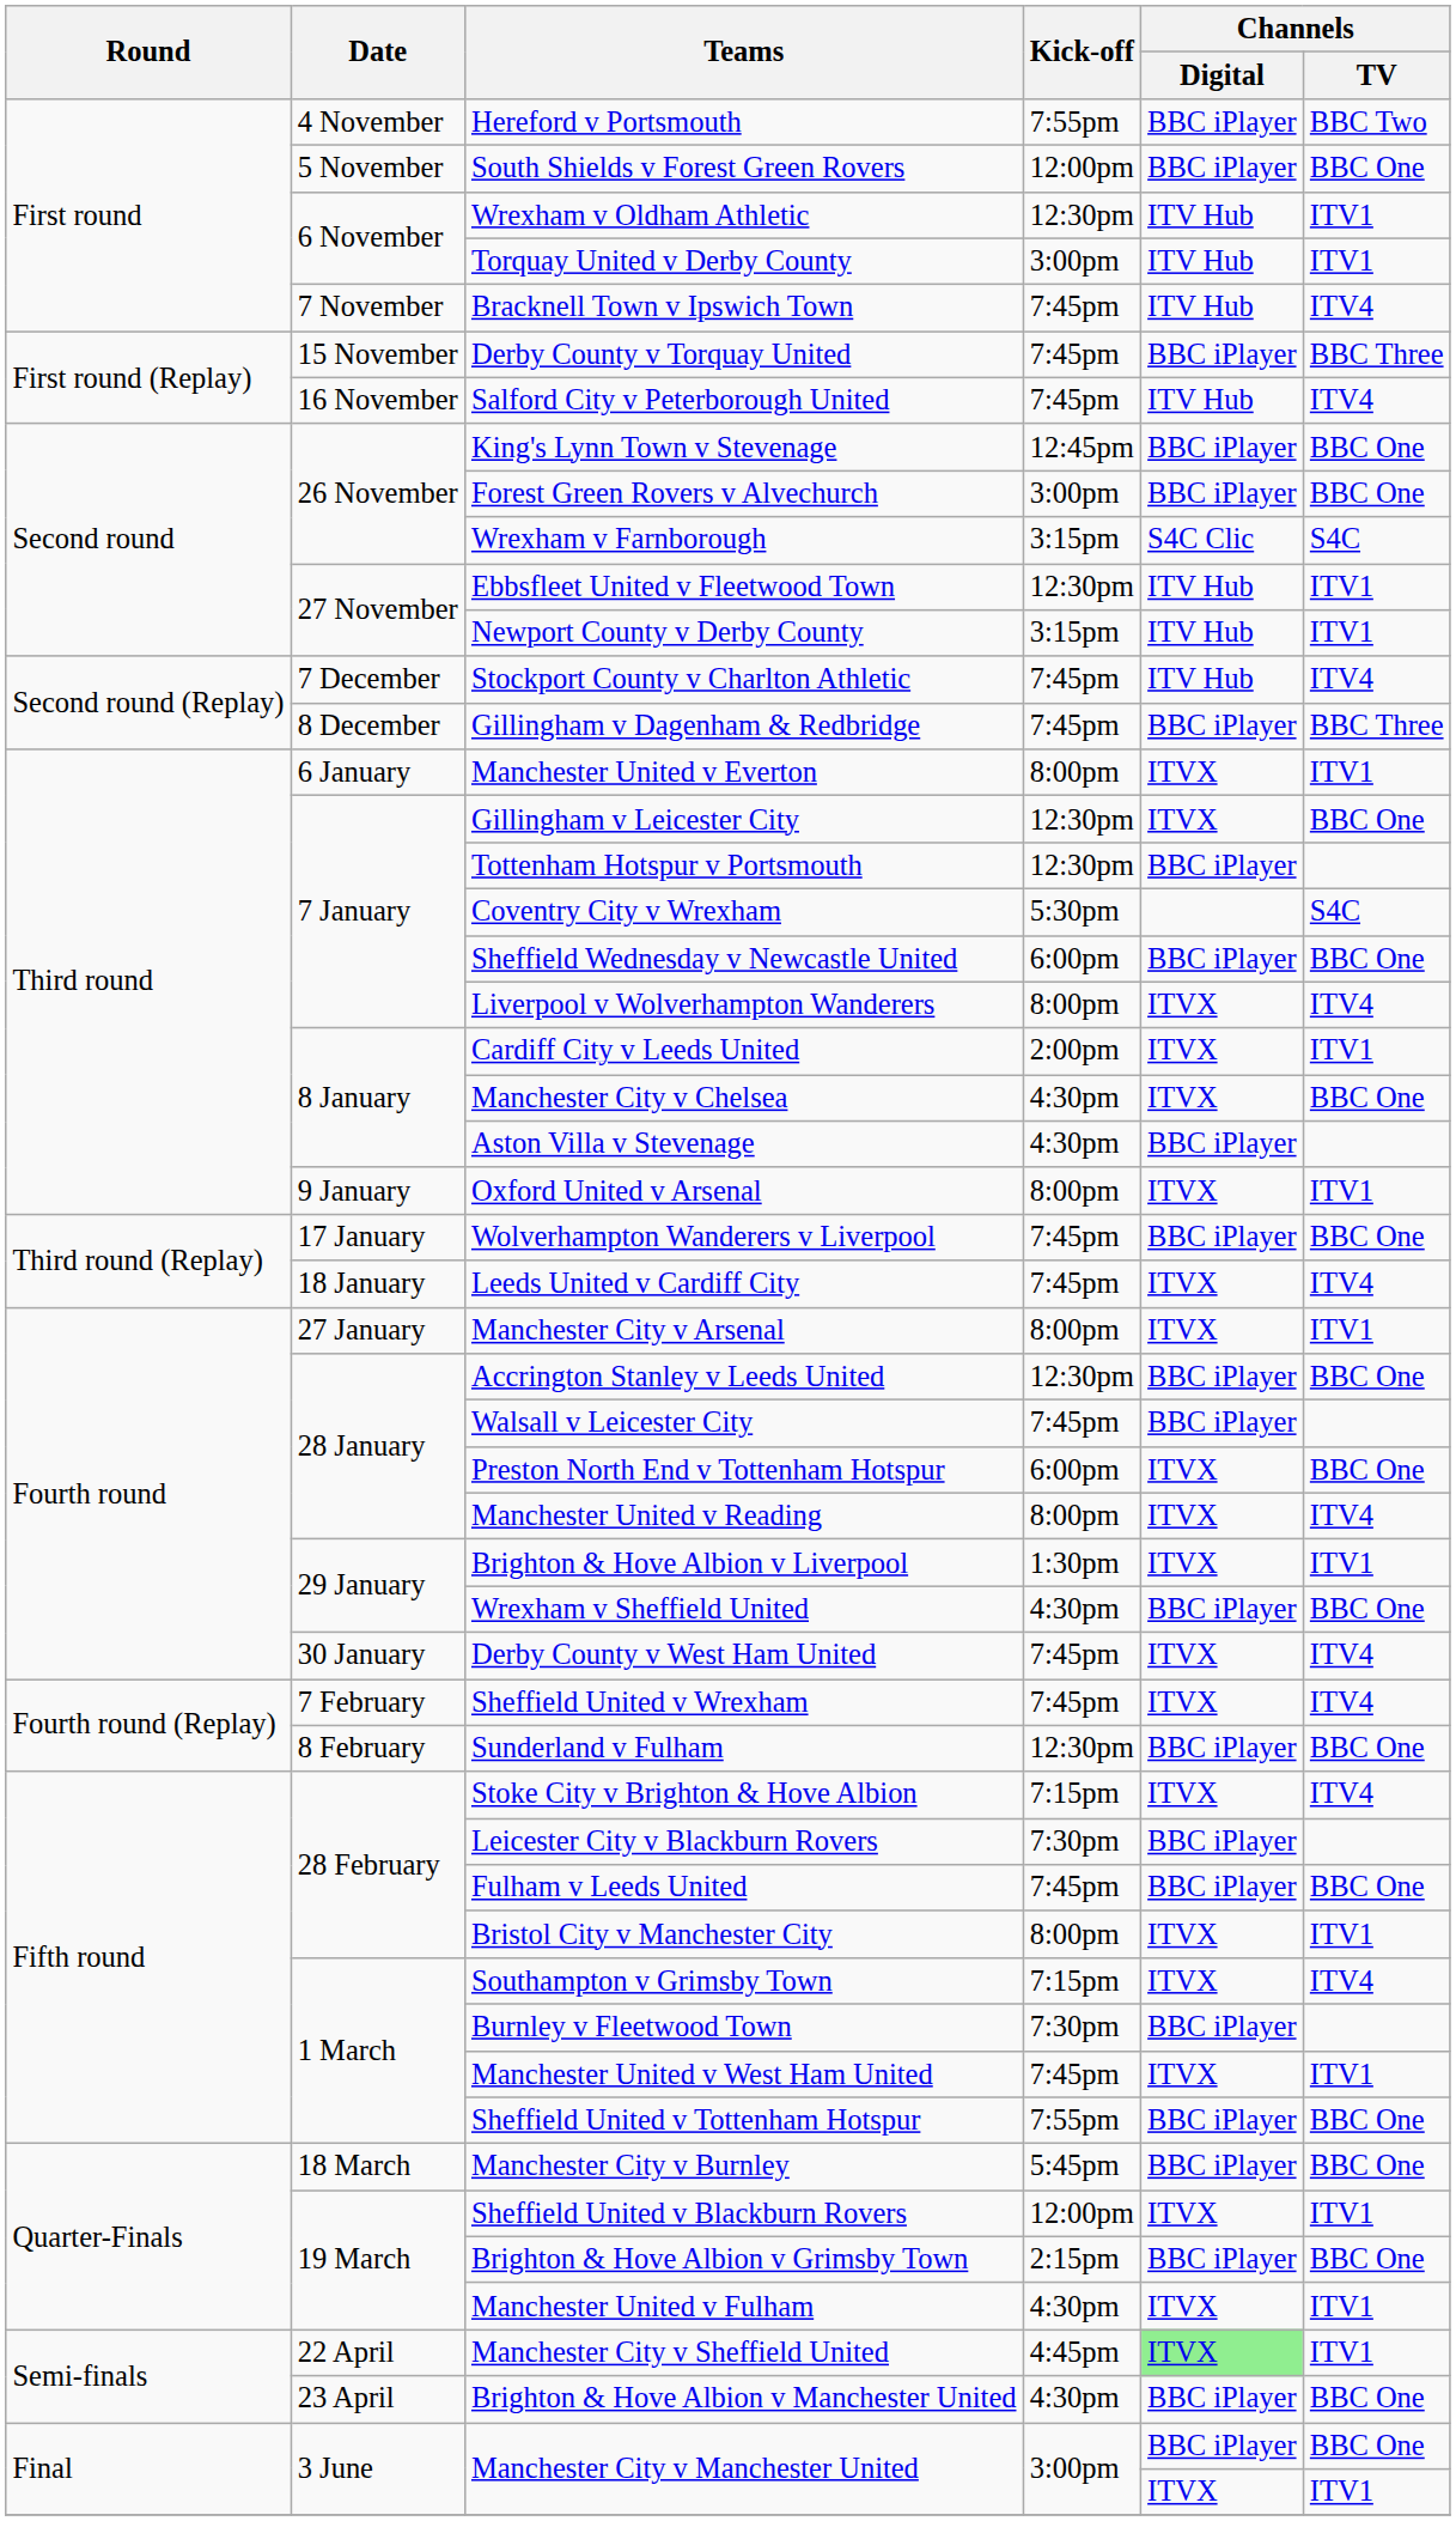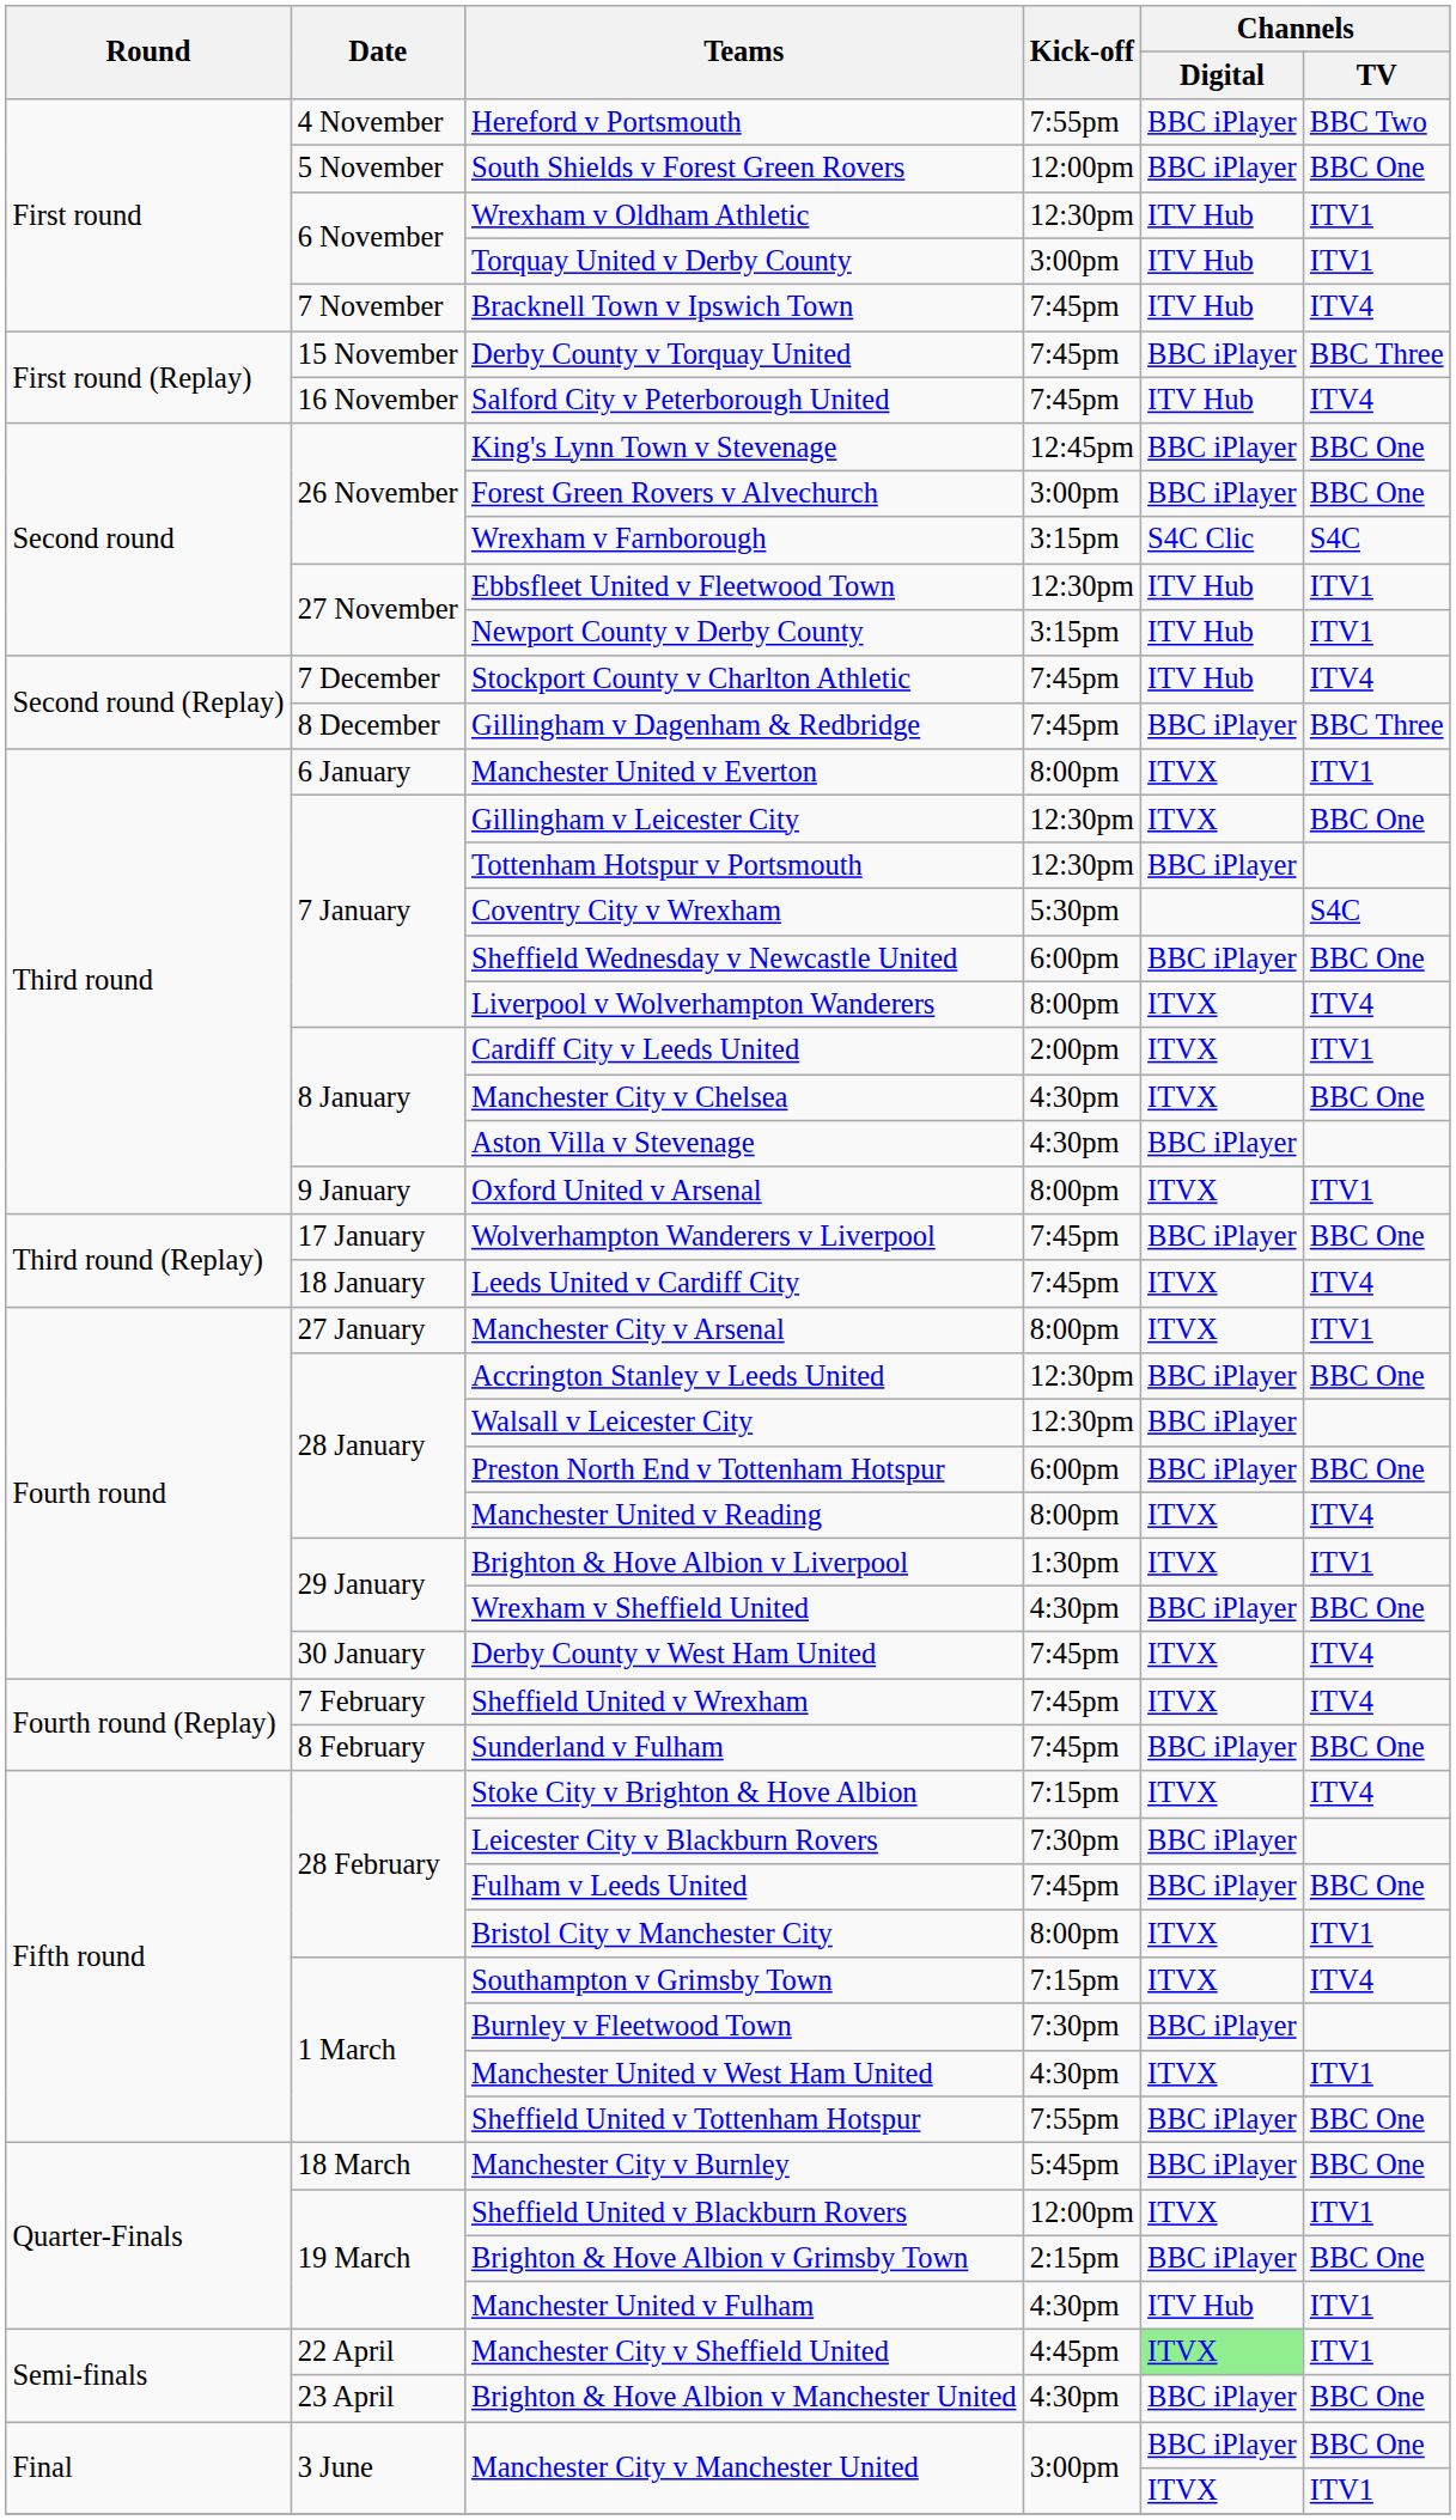 <table class="wikitable">
 <tr>
 <th rowspan=2>Round</th>
 <th rowspan=2>Date</th>
 <th rowspan=2>Teams</th>
 <th rowspan=2>Kick-off</th>
 <th colspan=2>Channels</th>
 </tr>
 <tr>
 <th>Digital</th>
 <th>TV</th>
 </tr>
 <tr>
 <td rowspan=5>First round</td>
 <td>4 November</td>
 <td><a href='#'>Hereford v Portsmouth</a></td>
 <td>7:55pm</td>
 <td><a href='#'>BBC iPlayer</a></td>
 <td><a href='#'>BBC Two</a></td>
 </tr>
 <tr>
 <td>5 November</td>
 <td><a href='#'>South Shields v Forest Green Rovers</a></td>
 <td>12:00pm</td>
 <td><a href='#'>BBC iPlayer</a></td>
 <td><a href='#'>BBC One</a></td>
 </tr>
 <tr>
 <td rowspan=2>6 November</td>
 <td><a href='#'>Wrexham v Oldham Athletic</a></td>
 <td>12:30pm</td>
 <td><a href='#'>ITV Hub</a></td>
 <td><a href='#'>ITV1</a></td>
 </tr>
 <tr>
 <td><a href='#'>Torquay United v Derby County</a></td>
 <td>3:00pm</td>
 <td><a href='#'>ITV Hub</a></td>
 <td><a href='#'>ITV1</a></td>
 </tr>
 <tr>
 <td>7 November</td>
 <td><a href='#'>Bracknell Town v Ipswich Town</a></td>
 <td>7:45pm</td>
 <td><a href='#'>ITV Hub</a></td>
 <td><a href='#'>ITV4</a></td>
 </tr>
 <tr>
 <td rowspan=2>First round (Replay)</td>
 <td>15 November</td>
 <td><a href='#'>Derby County v Torquay United</a></td>
 <td>7:45pm</td>
 <td><a href='#'>BBC iPlayer</a></td>
 <td><a href='#'>BBC Three</a></td>
 </tr>
 <tr>
 <td>16 November</td>
 <td><a href='#'>Salford City v Peterborough United</a></td>
 <td>7:45pm</td>
 <td><a href='#'>ITV Hub</a></td>
 <td><a href='#'>ITV4</a></td>
 </tr>
 <tr>
 <td rowspan=5>Second round</td>
 <td rowspan=3>26 November</td>
 <td><a href='#'>King's Lynn Town v Stevenage</a></td>
 <td>12:45pm</td>
 <td><a href='#'>BBC iPlayer</a></td>
 <td><a href='#'>BBC One</a></td>
 </tr>
 <tr>
 <td><a href='#'>Forest Green Rovers v Alvechurch</a></td>
 <td>3:00pm</td>
 <td><a href='#'>BBC iPlayer</a></td>
 <td><a href='#'>BBC One</a></td>
 </tr>
 <tr>
 <td><a href='#'>Wrexham v Farnborough</a></td>
 <td>3:15pm</td>
 <td><a href='#'>S4C Clic</a></td>
 <td><a href='#'>S4C</a></td>
 </tr>
 <tr>
 <td rowspan=2>27 November</td>
 <td><a href='#'>Ebbsfleet United v Fleetwood Town</a></td>
 <td>12:30pm</td>
 <td><a href='#'>ITV Hub</a></td>
 <td><a href='#'>ITV1</a></td>
 </tr>
 <tr>
 <td><a href='#'>Newport County v Derby County</a><br></td>
 <td>3:15pm</td>
 <td><a href='#'>ITV Hub</a></td>
 <td><a href='#'>ITV1</a></td>
 </tr>
 <tr>
 <td rowspan=2>Second round (Replay)</td>
 <td>7 December</td>
 <td><a href='#'>Stockport County v Charlton Athletic</a></td>
 <td>7:45pm</td>
 <td><a href='#'>ITV Hub</a></td>
 <td><a href='#'>ITV4</a></td>
 </tr>
 <tr>
 <td>8 December</td>
 <td><a href='#'>Gillingham v Dagenham & Redbridge</a></td>
 <td>7:45pm</td>
 <td><a href='#'>BBC iPlayer</a></td>
 <td><a href='#'>BBC Three</a></td>
 </tr>
 <tr>
 <td rowspan=10>Third round</td>
 <td>6 January</td>
 <td><a href='#'>Manchester United v Everton</a></td>
 <td>8:00pm</td>
 <td><a href='#'>ITVX</a></td>
 <td><a href='#'>ITV1</a></td>
 </tr>
 <tr>
 <td rowspan=5>7 January</td>
 <td><a href='#'>Gillingham v Leicester City</a></td>
 <td>12:30pm</td>
 <td><a href='#'>ITVX</a></td>
 <td><a href='#'>BBC One</a></td>
 </tr>
 <tr>
 <td><a href='#'>Tottenham Hotspur v Portsmouth</a></td>
 <td>12:30pm</td>
 <td><a href='#'>BBC iPlayer</a></td>
 <td></td>
 </tr>
 <tr>
 <td><a href='#'>Coventry City v Wrexham</a></td>
 <td>5:30pm</td>
 <td></td>
 <td><a href='#'>S4C</a></td>
 </tr>
 <tr>
 <td><a href='#'>Sheffield Wednesday v Newcastle United</a></td>
 <td>6:00pm</td>
 <td><a href='#'>BBC iPlayer</a></td>
 <td><a href='#'>BBC One</a></td>
 </tr>
 <tr>
 <td><a href='#'>Liverpool v Wolverhampton Wanderers</a></td>
 <td>8:00pm</td>
 <td><a href='#'>ITVX</a></td>
 <td><a href='#'>ITV4</a></td>
 </tr>
 <tr>
 <td rowspan=3>8 January</td>
 <td><a href='#'>Cardiff City v Leeds United</a></td>
 <td>2:00pm</td>
 <td><a href='#'>ITVX</a></td>
 <td><a href='#'>ITV1</a></td>
 </tr>
 <tr>
 <td><a href='#'>Manchester City v Chelsea</a></td>
 <td>4:30pm</td>
 <td><a href='#'>ITVX</a></td>
 <td><a href='#'>BBC One</a></td>
 </tr>
 <tr>
 <td><a href='#'>Aston Villa v Stevenage</a></td>
 <td>4:30pm</td>
 <td><a href='#'>BBC iPlayer</a></td>
 <td></td>
 </tr>
 <tr>
 <td>9 January</td>
 <td><a href='#'>Oxford United v Arsenal</a></td>
 <td>8:00pm</td>
 <td><a href='#'>ITVX</a></td>
 <td><a href='#'>ITV1</a></td>
 </tr>
 <tr>
 <td rowspan=2>Third round (Replay)</td>
 <td>17 January</td>
 <td><a href='#'>Wolverhampton Wanderers v Liverpool</a></td>
 <td>7:45pm</td>
 <td><a href='#'>BBC iPlayer</a></td>
 <td><a href='#'>BBC One</a></td>
 </tr>
 <tr>
 <td>18 January</td>
 <td><a href='#'>Leeds United v Cardiff City</a></td>
 <td>7:45pm</td>
 <td><a href='#'>ITVX</a></td>
 <td><a href='#'>ITV4</a></td>
 </tr>
 <tr>
 <td rowspan=8>Fourth round</td>
 <td>27 January</td>
 <td><a href='#'>Manchester City v Arsenal</a></td>
 <td>8:00pm</td>
 <td><a href='#'>ITVX</a></td>
 <td><a href='#'>ITV1</a></td>
 </tr>
 <tr>
 <td rowspan=4>28 January</td>
 <td><a href='#'>Accrington Stanley v Leeds United</a></td>
 <td>12:30pm</td>
 <td><a href='#'>BBC iPlayer</a></td>
 <td><a href='#'>BBC One</a></td>
 </tr>
 <tr>
 <td><a href='#'>Walsall v Leicester City</a></td>
-<td>7:45pm</td>
+<td>12:30pm</td>
 <td><a href='#'>BBC iPlayer</a></td>
 <td></td>
 </tr>
 <tr>
 <td><a href='#'>Preston North End v Tottenham Hotspur</a></td>
 <td>6:00pm</td>
-<td><a href='#'>ITVX</a></td>
+<td><a href='#'>BBC iPlayer</a></td>
 <td><a href='#'>BBC One</a></td>
 </tr>
 <tr>
 <td><a href='#'>Manchester United v Reading</a></td>
 <td>8:00pm</td>
 <td><a href='#'>ITVX</a></td>
 <td><a href='#'>ITV4</a></td>
 </tr>
 <tr>
 <td rowspan=2>29 January</td>
 <td><a href='#'>Brighton & Hove Albion v Liverpool</a></td>
 <td>1:30pm</td>
 <td><a href='#'>ITVX</a></td>
 <td><a href='#'>ITV1</a></td>
 </tr>
 <tr>
 <td><a href='#'>Wrexham v Sheffield United</a></td>
 <td>4:30pm</td>
 <td><a href='#'>BBC iPlayer</a></td>
 <td><a href='#'>BBC One</a></td>
 </tr>
 <tr>
 <td>30 January</td>
 <td><a href='#'>Derby County v West Ham United</a></td>
 <td>7:45pm</td>
 <td><a href='#'>ITVX</a></td>
 <td><a href='#'>ITV4</a></td>
 </tr>
 <tr>
 <td rowspan=2>Fourth round (Replay)</td>
 <td>7 February</td>
 <td><a href='#'>Sheffield United v Wrexham</a></td>
 <td>7:45pm</td>
 <td><a href='#'>ITVX</a></td>
 <td><a href='#'>ITV4</a></td>
 </tr>
 <tr>
 <td>8 February</td>
 <td><a href='#'>Sunderland v Fulham</a></td>
-<td>12:30pm</td>
+<td>7:45pm</td>
 <td><a href='#'>BBC iPlayer</a></td>
 <td><a href='#'>BBC One</a></td>
 </tr>
 <tr>
 <td rowspan=8>Fifth round</td>
 <td rowspan=4>28 February</td>
 <td><a href='#'>Stoke City v Brighton & Hove Albion</a></td>
 <td>7:15pm</td>
 <td><a href='#'>ITVX</a></td>
 <td><a href='#'>ITV4</a></td>
 </tr>
 <tr>
 <td><a href='#'>Leicester City v Blackburn Rovers</a></td>
 <td>7:30pm</td>
 <td><a href='#'>BBC iPlayer</a></td>
 <td></td>
 </tr>
 <tr>
 <td><a href='#'>Fulham v Leeds United</a></td>
 <td>7:45pm</td>
 <td><a href='#'>BBC iPlayer</a></td>
 <td><a href='#'>BBC One</a></td>
 </tr>
 <tr>
 <td><a href='#'>Bristol City v Manchester City</a></td>
 <td>8:00pm</td>
 <td><a href='#'>ITVX</a></td>
 <td><a href='#'>ITV1</a></td>
 </tr>
 <tr>
 <td rowspan=4>1 March</td>
 <td><a href='#'>Southampton v Grimsby Town</a></td>
 <td>7:15pm</td>
 <td><a href='#'>ITVX</a></td>
 <td><a href='#'>ITV4</a></td>
 </tr>
 <tr>
 <td><a href='#'>Burnley v Fleetwood Town</a></td>
 <td>7:30pm</td>
 <td><a href='#'>BBC iPlayer</a></td>
 <td></td>
 </tr>
 <tr>
 <td><a href='#'>Manchester United v West Ham United</a></td>
-<td>7:45pm</td>
+<td>4:30pm</td>
 <td><a href='#'>ITVX</a></td>
 <td><a href='#'>ITV1</a></td>
 </tr>
 <tr>
 <td><a href='#'>Sheffield United v Tottenham Hotspur</a></td>
 <td>7:55pm</td>
 <td><a href='#'>BBC iPlayer</a></td>
 <td><a href='#'>BBC One</a></td>
 </tr>
 <tr>
 <td rowspan=4>Quarter-Finals</td>
 <td>18 March</td>
 <td><a href='#'>Manchester City v Burnley</a></td>
 <td>5:45pm</td>
 <td><a href='#'>BBC iPlayer</a></td>
 <td><a href='#'>BBC One</a></td>
 </tr>
 <tr>
 <td rowspan=3>19 March</td>
 <td><a href='#'>Sheffield United v Blackburn Rovers</a></td>
 <td>12:00pm</td>
 <td><a href='#'>ITVX</a></td>
 <td><a href='#'>ITV1</a></td>
 </tr>
 <tr>
 <td><a href='#'>Brighton & Hove Albion v Grimsby Town</a></td>
 <td>2:15pm</td>
 <td><a href='#'>BBC iPlayer</a></td>
 <td><a href='#'>BBC One</a></td>
 </tr>
 <tr>
 <td><a href='#'>Manchester United v Fulham</a></td>
 <td>4:30pm</td>
-<td><a href='#'>ITVX</a></td>
+<td><a href='#'>ITV Hub</a></td>
 <td><a href='#'>ITV1</a></td>
 </tr>
 <tr>
 <td rowspan=2>Semi-finals</td>
 <td>22 April</td>
 <td><a href='#'>Manchester City v Sheffield United</a></td>
 <td>4:45pm</td>
 <td style="background: lightgreen;"><a href='#'>ITVX</a></td>
 <td><a href='#'>ITV1</a></td>
 </tr>
 <tr>
 <td>23 April</td>
 <td><a href='#'>Brighton & Hove Albion v Manchester United</a></td>
 <td>4:30pm</td>
 <td><a href='#'>BBC iPlayer</a></td>
 <td><a href='#'>BBC One</a></td>
 </tr>
 <tr>
 <td rowspan=2>Final</td>
 <td rowspan=2>3 June</td>
 <td rowspan=2><a href='#'>Manchester City v Manchester United</a></td>
 <td rowspan=2>3:00pm</td>
 <td><a href='#'>BBC iPlayer</a></td>
 <td><a href='#'>BBC One</a></td>
 </tr>
 <tr>
 <td><a href='#'>ITVX</a></td>
 <td><a href='#'>ITV1</a></td>
 </tr>
 <tr>
 </tr>
 </table>
